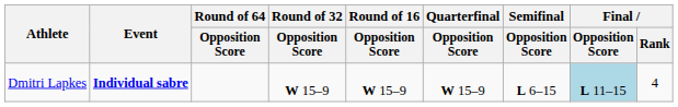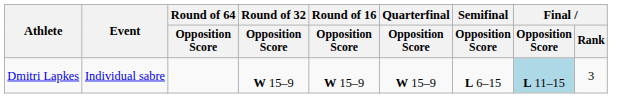 <table class="wikitable" style="font-size:90%">
 <tr>
 <th rowspan="2">Athlete</th>
 <th rowspan="2">Event</th>
 <th>Round of 64</th>
 <th>Round of 32</th>
 <th>Round of 16</th>
 <th>Quarterfinal</th>
 <th>Semifinal</th>
 <th colspan=2>Final / </th>
 </tr>
 <tr style="font-size:95%">
 <th>Opposition <br> Score</th>
 <th>Opposition <br> Score</th>
 <th>Opposition <br> Score</th>
 <th>Opposition <br> Score</th>
 <th>Opposition <br> Score</th>
 <th>Opposition <br> Score</th>
 <th>Rank</th>
 </tr>
 <tr align=center>
 <td align=left><a href='#'>Dmitri Lapkes</a></td>
-<td align=left><strong><a href='#'>Individual sabre</a></strong></td>
+<td align=left><a href='#'>Individual sabre</a></td>
 <td></td>
 <td><br><strong>W</strong> 15–9</td>
 <td><br><strong>W</strong> 15–9</td>
 <td><br><strong>W</strong> 15–9</td>
 <td><br><strong>L</strong> 6–15</td>
 <td style="background: lightblue;"><br><strong>L</strong> 11–15</td>
-<td>4</td>
+<td>3</td>
 </tr>
 </table>
